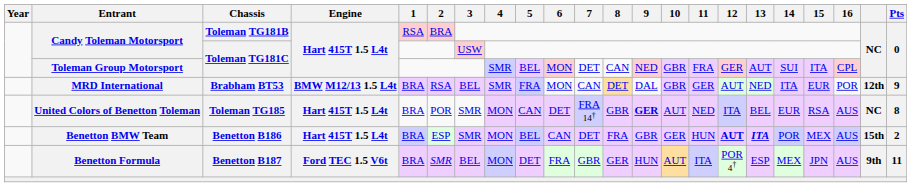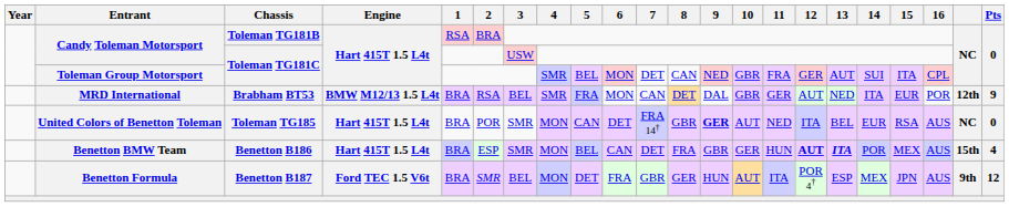 <table class="wikitable" style="text-align:center; font-size:85%">
 <tr>
 <th>Year</th>
 <th>Entrant</th>
 <th>Chassis</th>
 <th>Engine</th>
 <th>1</th>
 <th>2</th>
 <th>3</th>
 <th>4</th>
 <th>5</th>
 <th>6</th>
 <th>7</th>
 <th>8</th>
 <th>9</th>
 <th>10</th>
 <th>11</th>
 <th>12</th>
 <th>13</th>
 <th>14</th>
 <th>15</th>
 <th>16</th>
 <th></th>
 <th><a href='#'>Pts</a></th>
 </tr>
 <tr>
 <td rowspan="3"></td>
 <th rowspan=2 nowrap><a href='#'>Candy</a> <a href='#'>Toleman Motorsport</a></th>
 <th nowrap><a href='#'>Toleman</a> <a href='#'>TG181B</a></th>
 <th rowspan="3" nowrap=""><a href='#'>Hart</a> <a href='#'>415T</a> 1.5 <a href='#'>L4</a><a href='#'>t</a></th>
 <td style="background:#FFCFCF;"><a href='#'>RSA</a><br></td>
 <td style="background:#FFCFCF;"><a href='#'>BRA</a><br></td>
 <td colspan=14></td>
 <th rowspan="3">NC</th>
 <th rowspan="3">0</th>
 </tr>
 <tr>
 <th rowspan="2" nowrap=""><a href='#'>Toleman</a> <a href='#'>TG181C</a></th>
 <td colspan=2></td>
 <td style="background:#FFCFCF;"><a href='#'>USW</a><br></td>
 <td colspan=13></td>
 </tr>
 <tr>
 <th><a href='#'>Toleman Group Motorsport</a></th>
 <td colspan="3"></td>
 <td style="background:#CFCFFF;"><a href='#'>SMR</a><br></td>
 <td style="background:#EFCFFF;"><a href='#'>BEL</a><br></td>
 <td style="background:#FFCFCF;"><a href='#'>MON</a><br></td>
 <td><a href='#'>DET</a></td>
 <td><a href='#'>CAN</a></td>
 <td style="background:#FFCFCF;"><a href='#'>NED</a><br></td>
 <td style="background:#EFCFFF;"><a href='#'>GBR</a><br></td>
 <td style="background:#EFCFFF;"><a href='#'>FRA</a><br></td>
 <td style="background:#FFCFCF;"><a href='#'>GER</a><br></td>
 <td style="background:#EFCFFF;"><a href='#'>AUT</a><br></td>
 <td style="background:#EFCFFF;"><a href='#'>SUI</a><br></td>
 <td style="background:#EFCFFF;"><a href='#'>ITA</a><br></td>
 <td style="background:#FFCFCF;"><a href='#'>CPL</a><br></td>
 </tr>
 <tr>
 <td></td>
 <th nowrap><a href='#'>MRD International</a></th>
 <th nowrap><a href='#'>Brabham</a> <a href='#'>BT53</a></th>
 <th nowrap><a href='#'>BMW</a> <a href='#'>M12/13</a> 1.5 <a href='#'>L4</a><a href='#'>t</a></th>
 <td style="background:#EFCFFF;"><a href='#'>BRA</a><br></td>
 <td style="background:#EFCFFF;"><a href='#'>RSA</a><br></td>
 <td style="background:#EFCFFF;"><a href='#'>BEL</a><br></td>
 <td style="background:#EFCFFF;"><a href='#'>SMR</a><br></td>
 <td style="background:#CFCFFF;"><a href='#'>FRA</a><br></td>
 <td><a href='#'>MON</a></td>
 <td><a href='#'>CAN</a></td>
 <td style="background:#FFDF9F;"><a href='#'>DET</a><br></td>
 <td><a href='#'>DAL</a></td>
 <td style="background:#EFCFFF;"><a href='#'>GBR</a><br></td>
 <td style="background:#EFCFFF;"><a href='#'>GER</a><br></td>
 <td style="background:#DFFFDF;"><a href='#'>AUT</a><br></td>
 <td style="background:#DFFFDF;"><a href='#'>NED</a><br></td>
 <td style="background:#EFCFFF;"><a href='#'>ITA</a><br></td>
 <td style="background:#EFCFFF;"><a href='#'>EUR</a><br></td>
 <td><a href='#'>POR</a></td>
 <th>12th</th>
 <th>9</th>
 </tr>
 <tr>
 <td></td>
 <th nowrap><a href='#'>United Colors of Benetton</a> <a href='#'>Toleman</a></th>
 <th nowrap><a href='#'>Toleman</a> <a href='#'>TG185</a></th>
 <th nowrap><a href='#'>Hart</a> <a href='#'>415T</a> 1.5 <a href='#'>L4</a><a href='#'>t</a></th>
 <td><a href='#'>BRA</a></td>
 <td><a href='#'>POR</a></td>
 <td><a href='#'>SMR</a></td>
 <td style="background:#EFCFFF;"><a href='#'>MON</a><br></td>
 <td style="background:#EFCFFF;"><a href='#'>CAN</a><br></td>
 <td style="background:#EFCFFF;"><a href='#'>DET</a><br></td>
 <td style="background:#CFCFFF;"><a href='#'>FRA</a><br><small>14<sup>†</sup></small></td>
 <td style="background:#EFCFFF;"><a href='#'>GBR</a><br></td>
 <td style="background:#EFCFFF;"><strong><a href='#'>GER</a></strong><br></td>
 <td style="background:#EFCFFF;"><a href='#'>AUT</a><br></td>
 <td style="background:#EFCFFF;"><a href='#'>NED</a><br></td>
 <td style="background:#CFCFFF;"><a href='#'>ITA</a><br></td>
 <td style="background:#EFCFFF;"><a href='#'>BEL</a><br></td>
 <td style="background:#EFCFFF;"><a href='#'>EUR</a><br></td>
 <td style="background:#EFCFFF;"><a href='#'>RSA</a><br></td>
 <td style="background:#EFCFFF;"><a href='#'>AUS</a><br></td>
 <th>NC</th>
-<th>8</th>
+<th>0</th>
 </tr>
 <tr>
 <td></td>
 <th nowrap><a href='#'>Benetton</a> <a href='#'>BMW</a> Team</th>
 <th nowrap><a href='#'>Benetton</a> <a href='#'>B186</a></th>
 <th nowrap><a href='#'>Hart</a> <a href='#'>415T</a> 1.5 <a href='#'>L4</a><a href='#'>t</a></th>
 <td style="background:#CFCFFF;"><a href='#'>BRA</a><br></td>
 <td style="background:#DFFFDF;"><a href='#'>ESP</a><br></td>
 <td style="background:#EFCFFF;"><a href='#'>SMR</a><br></td>
 <td style="background:#EFCFFF;"><a href='#'>MON</a><br></td>
 <td style="background:#CFCFFF;"><a href='#'>BEL</a><br></td>
 <td style="background:#EFCFFF;"><a href='#'>CAN</a><br></td>
 <td style="background:#EFCFFF;"><a href='#'>DET</a><br></td>
 <td style="background:#EFCFFF;"><a href='#'>FRA</a><br></td>
 <td style="background:#EFCFFF;"><a href='#'>GBR</a><br></td>
 <td style="background:#EFCFFF;"><a href='#'>GER</a><br></td>
 <td style="background:#EFCFFF;"><a href='#'>HUN</a><br></td>
 <td style="background:#EFCFFF;"><strong><a href='#'>AUT</a></strong><br></td>
 <td style="background:#EFCFFF;"><strong><em><a href='#'>ITA</a></em></strong><br></td>
 <td style="background:#CFCFFF;"><a href='#'>POR</a><br></td>
 <td style="background:#EFCFFF;"><a href='#'>MEX</a><br></td>
 <td style="background:#CFCFFF;"><a href='#'>AUS</a><br></td>
 <th>15th</th>
-<th>2</th>
+<th>4</th>
 </tr>
 <tr>
 <td></td>
 <th nowrap><a href='#'>Benetton Formula</a></th>
 <th nowrap><a href='#'>Benetton</a> <a href='#'>B187</a></th>
 <th nowrap><a href='#'>Ford</a> <a href='#'>TEC</a> 1.5 <a href='#'>V6</a><a href='#'>t</a></th>
 <td style="background:#EFCFFF;"><a href='#'>BRA</a><br></td>
 <td style="background:#EFCFFF;"><em><a href='#'>SMR</a></em><br></td>
 <td style="background:#EFCFFF;"><a href='#'>BEL</a><br></td>
 <td style="background:#CFCFFF;"><a href='#'>MON</a><br></td>
 <td style="background:#EFCFFF;"><a href='#'>DET</a><br></td>
 <td style="background:#DFFFDF;"><a href='#'>FRA</a><br></td>
 <td style="background:#DFFFDF;"><a href='#'>GBR</a><br></td>
 <td style="background:#EFCFFF;"><a href='#'>GER</a><br></td>
 <td style="background:#EFCFFF;"><a href='#'>HUN</a><br></td>
 <td style="background:#FFDF9F;"><a href='#'>AUT</a><br></td>
 <td style="background:#CFCFFF;"><a href='#'>ITA</a><br></td>
 <td style="background:#DFFFDF;"><a href='#'>POR</a><br><small>4<sup>†</sup></small></td>
 <td style="background:#EFCFFF;"><a href='#'>ESP</a><br></td>
 <td style="background:#DFFFDF;"><a href='#'>MEX</a><br></td>
 <td style="background:#EFCFFF;"><a href='#'>JPN</a><br></td>
 <td style="background:#EFCFFF;"><a href='#'>AUS</a><br></td>
 <th>9th</th>
-<th>11</th>
+<th>12</th>
 </tr>
 <tr>
 <th colspan="22"></th>
 </tr>
 </table>
